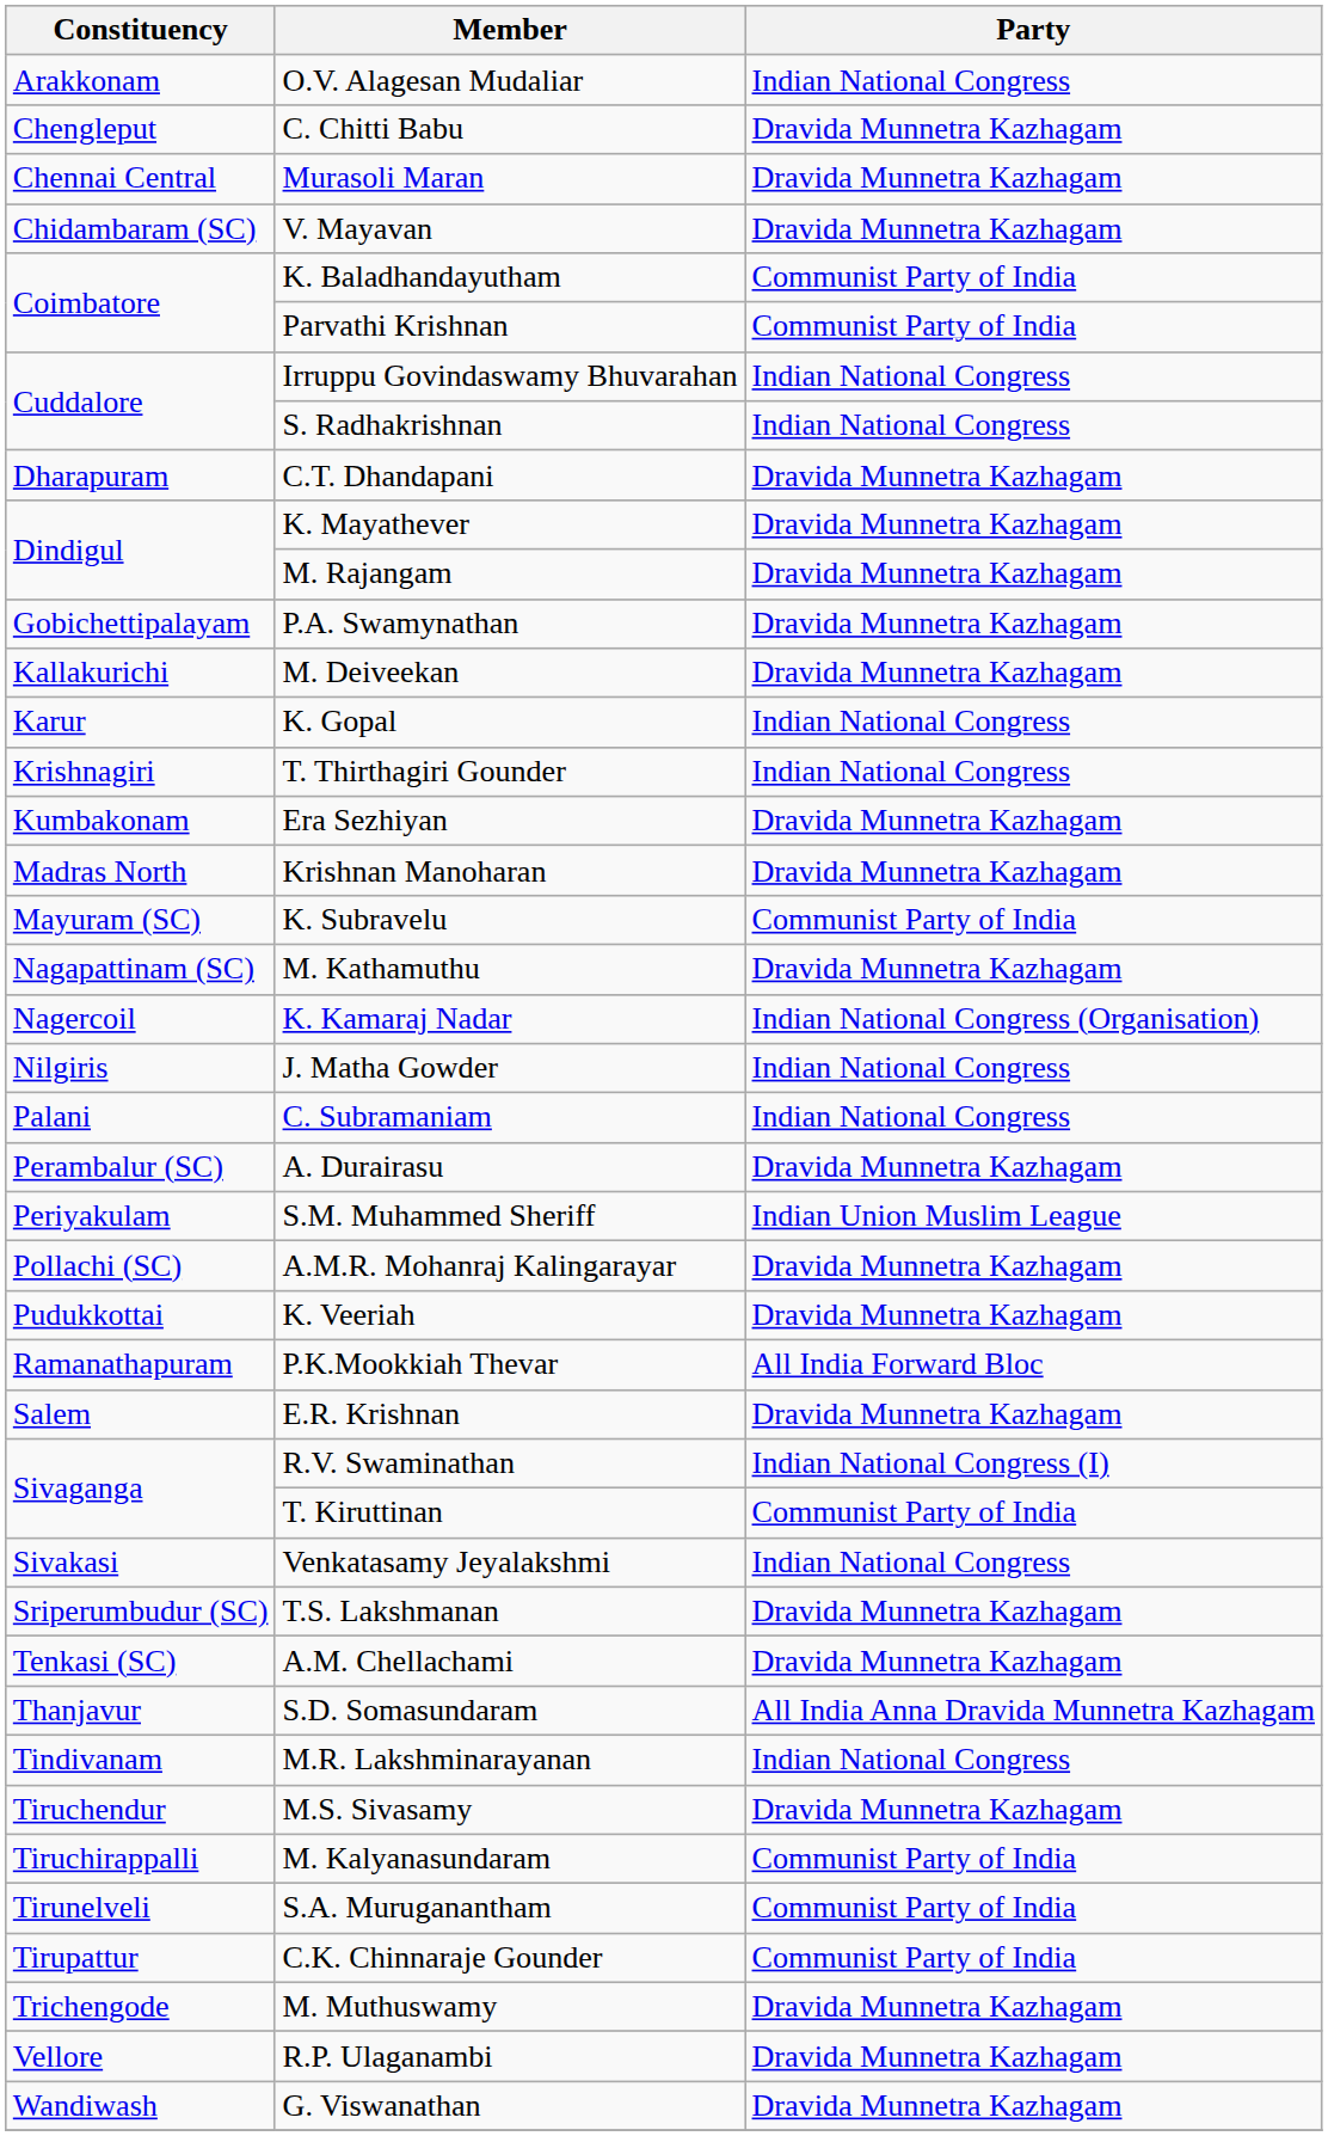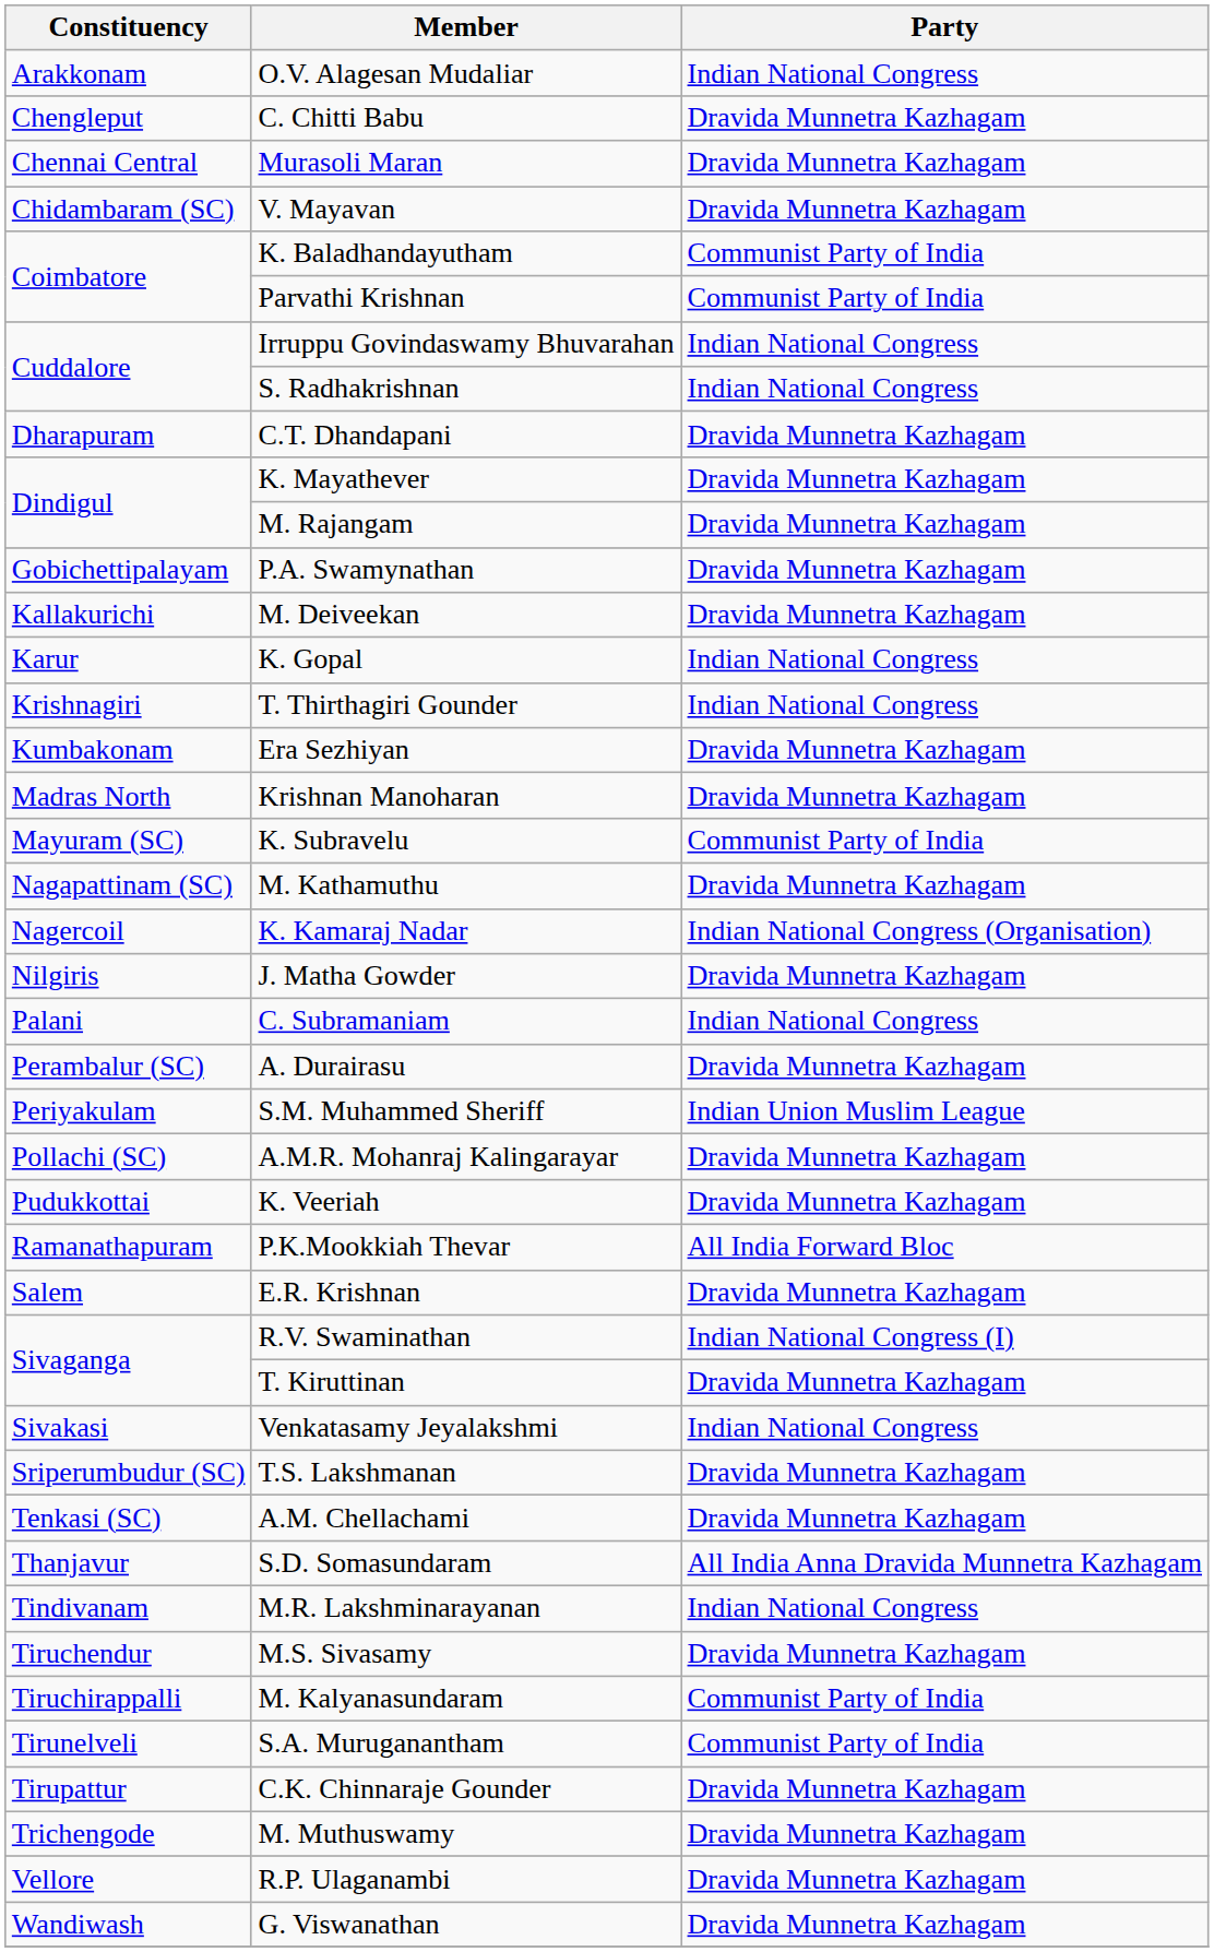 <table class="wikitable sortable">
 <tr>
 <th>Constituency</th>
 <th>Member</th>
 <th>Party</th>
 </tr>
 <tr>
 <td><a href='#'>Arakkonam</a></td>
 <td>O.V. Alagesan Mudaliar</td>
 <td><a href='#'>Indian National Congress</a></td>
 </tr>
 <tr>
 <td><a href='#'>Chengleput</a></td>
 <td>C. Chitti Babu</td>
 <td><a href='#'>Dravida Munnetra Kazhagam</a></td>
 </tr>
 <tr>
 <td><a href='#'>Chennai Central</a></td>
 <td><a href='#'>Murasoli Maran</a></td>
 <td><a href='#'>Dravida Munnetra Kazhagam</a></td>
 </tr>
 <tr>
 <td><a href='#'>Chidambaram (SC)</a></td>
 <td>V. Mayavan</td>
 <td><a href='#'>Dravida Munnetra Kazhagam</a></td>
 </tr>
 <tr>
 <td rowspan=2><a href='#'>Coimbatore</a></td>
 <td>K. Baladhandayutham</td>
 <td><a href='#'>Communist Party of India</a></td>
 </tr>
 <tr>
 <td>Parvathi Krishnan</td>
 <td><a href='#'>Communist Party of India</a></td>
 </tr>
 <tr>
 <td rowspan=2><a href='#'>Cuddalore</a></td>
 <td>Irruppu Govindaswamy Bhuvarahan</td>
 <td><a href='#'>Indian National Congress</a></td>
 </tr>
 <tr>
 <td>S. Radhakrishnan</td>
 <td><a href='#'>Indian National Congress</a></td>
 </tr>
 <tr>
 <td><a href='#'>Dharapuram</a></td>
 <td>C.T. Dhandapani</td>
 <td><a href='#'>Dravida Munnetra Kazhagam</a></td>
 </tr>
 <tr>
 <td rowspan=2><a href='#'>Dindigul</a></td>
 <td>K. Mayathever</td>
 <td><a href='#'>Dravida Munnetra Kazhagam</a></td>
 </tr>
 <tr>
 <td>M. Rajangam</td>
 <td><a href='#'>Dravida Munnetra Kazhagam</a></td>
 </tr>
 <tr>
 <td><a href='#'>Gobichettipalayam</a></td>
 <td>P.A. Swamynathan</td>
 <td><a href='#'>Dravida Munnetra Kazhagam</a></td>
 </tr>
 <tr>
 <td><a href='#'>Kallakurichi</a></td>
 <td>M. Deiveekan</td>
 <td><a href='#'>Dravida Munnetra Kazhagam</a></td>
 </tr>
 <tr>
 <td><a href='#'>Karur</a></td>
 <td>K. Gopal</td>
 <td><a href='#'>Indian National Congress</a></td>
 </tr>
 <tr>
 <td><a href='#'>Krishnagiri</a></td>
 <td>T. Thirthagiri Gounder</td>
 <td><a href='#'>Indian National Congress</a></td>
 </tr>
 <tr>
 <td><a href='#'>Kumbakonam</a></td>
 <td>Era Sezhiyan</td>
 <td><a href='#'>Dravida Munnetra Kazhagam</a></td>
 </tr>
 <tr>
 <td><a href='#'>Madras North</a></td>
 <td>Krishnan Manoharan</td>
 <td><a href='#'>Dravida Munnetra Kazhagam</a></td>
 </tr>
 <tr>
 <td><a href='#'>Mayuram (SC)</a></td>
 <td>K. Subravelu</td>
 <td><a href='#'>Communist Party of India</a></td>
 </tr>
 <tr>
 <td><a href='#'>Nagapattinam (SC)</a></td>
 <td>M. Kathamuthu</td>
 <td><a href='#'>Dravida Munnetra Kazhagam</a></td>
 </tr>
 <tr>
 <td><a href='#'>Nagercoil</a></td>
 <td><a href='#'>K. Kamaraj Nadar</a></td>
 <td><a href='#'>Indian National Congress (Organisation)</a></td>
 </tr>
 <tr>
 <td><a href='#'>Nilgiris</a></td>
 <td>J. Matha Gowder</td>
-<td><a href='#'>Indian National Congress</a></td>
+<td><a href='#'>Dravida Munnetra Kazhagam</a></td>
 </tr>
 <tr>
 <td><a href='#'>Palani</a></td>
 <td><a href='#'>C. Subramaniam</a></td>
 <td><a href='#'>Indian National Congress</a></td>
 </tr>
 <tr>
 <td><a href='#'>Perambalur (SC)</a></td>
 <td>A. Durairasu</td>
 <td><a href='#'>Dravida Munnetra Kazhagam</a></td>
 </tr>
 <tr>
 <td><a href='#'>Periyakulam</a></td>
 <td>S.M. Muhammed Sheriff</td>
 <td><a href='#'>Indian Union Muslim League</a></td>
 </tr>
 <tr>
 <td><a href='#'>Pollachi (SC)</a></td>
 <td>A.M.R. Mohanraj Kalingarayar</td>
 <td><a href='#'>Dravida Munnetra Kazhagam</a></td>
 </tr>
 <tr>
 <td><a href='#'>Pudukkottai</a></td>
 <td>K. Veeriah</td>
 <td><a href='#'>Dravida Munnetra Kazhagam</a></td>
 </tr>
 <tr>
 <td><a href='#'>Ramanathapuram</a></td>
 <td>P.K.Mookkiah Thevar</td>
 <td><a href='#'>All India Forward Bloc</a></td>
 </tr>
 <tr>
 <td><a href='#'>Salem</a></td>
 <td>E.R. Krishnan</td>
 <td><a href='#'>Dravida Munnetra Kazhagam</a></td>
 </tr>
 <tr>
 <td rowspan=2><a href='#'>Sivaganga</a></td>
 <td>R.V. Swaminathan</td>
 <td><a href='#'>Indian National Congress (I)</a></td>
 </tr>
 <tr>
 <td>T. Kiruttinan</td>
-<td><a href='#'>Communist Party of India</a></td>
+<td><a href='#'>Dravida Munnetra Kazhagam</a></td>
 </tr>
 <tr>
 <td><a href='#'>Sivakasi</a></td>
 <td>Venkatasamy Jeyalakshmi</td>
 <td><a href='#'>Indian National Congress</a></td>
 </tr>
 <tr>
 <td><a href='#'>Sriperumbudur (SC)</a></td>
 <td>T.S. Lakshmanan</td>
 <td><a href='#'>Dravida Munnetra Kazhagam</a></td>
 </tr>
 <tr>
 <td><a href='#'>Tenkasi (SC)</a></td>
 <td>A.M. Chellachami</td>
 <td><a href='#'>Dravida Munnetra Kazhagam</a></td>
 </tr>
 <tr>
 <td><a href='#'>Thanjavur</a></td>
 <td>S.D. Somasundaram</td>
 <td><a href='#'>All India Anna Dravida Munnetra Kazhagam</a></td>
 </tr>
 <tr>
 <td><a href='#'>Tindivanam</a></td>
 <td>M.R. Lakshminarayanan</td>
 <td><a href='#'>Indian National Congress</a></td>
 </tr>
 <tr>
 <td><a href='#'>Tiruchendur</a></td>
 <td>M.S. Sivasamy</td>
 <td><a href='#'>Dravida Munnetra Kazhagam</a></td>
 </tr>
 <tr>
 <td><a href='#'>Tiruchirappalli</a></td>
 <td>M. Kalyanasundaram</td>
 <td><a href='#'>Communist Party of India</a></td>
 </tr>
 <tr>
 <td><a href='#'>Tirunelveli</a></td>
 <td>S.A. Muruganantham</td>
 <td><a href='#'>Communist Party of India</a></td>
 </tr>
 <tr>
 <td><a href='#'>Tirupattur</a></td>
 <td>C.K. Chinnaraje Gounder</td>
-<td><a href='#'>Communist Party of India</a></td>
+<td><a href='#'>Dravida Munnetra Kazhagam</a></td>
 </tr>
 <tr>
 <td><a href='#'>Trichengode</a></td>
 <td>M. Muthuswamy</td>
 <td><a href='#'>Dravida Munnetra Kazhagam</a></td>
 </tr>
 <tr>
 <td><a href='#'>Vellore</a></td>
 <td>R.P. Ulaganambi</td>
 <td><a href='#'>Dravida Munnetra Kazhagam</a></td>
 </tr>
 <tr>
 <td><a href='#'>Wandiwash</a></td>
 <td>G. Viswanathan</td>
 <td><a href='#'>Dravida Munnetra Kazhagam</a></td>
 </tr>
 <tr>
 </tr>
 </table>
